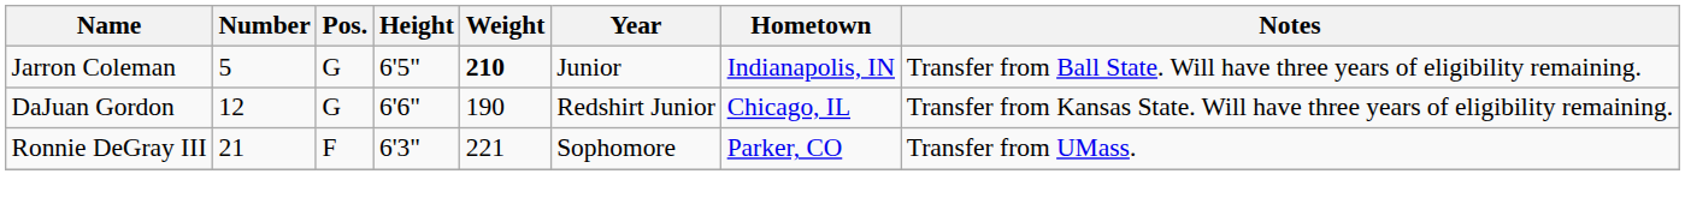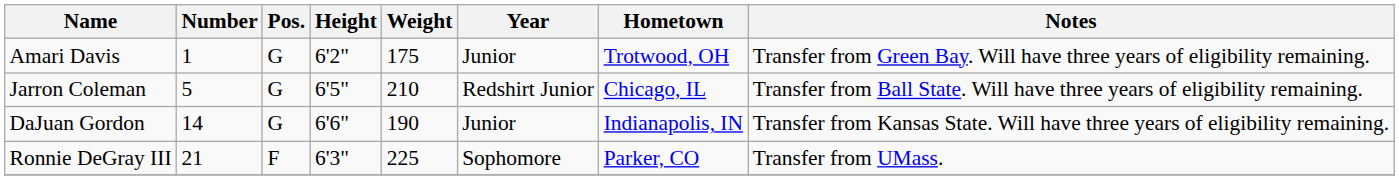 <table class="wikitable sortable" border="1">
 <tr>
 <th>Name</th>
 <th>Number</th>
 <th>Pos.</th>
 <th>Height</th>
 <th>Weight</th>
 <th>Year</th>
 <th>Hometown</th>
 <th class="unsortable">Notes</th>
 </tr>
 <tr>
+<td>Amari Davis</td>
+<td>1</td>
+<td>G</td>
+<td>6'2"</td>
+<td>175</td>
+<td>Junior</td>
+<td><a href='#'>Trotwood, OH</a></td>
+<td>Transfer from <a href='#'>Green Bay</a>. Will have three years of eligibility remaining.</td>
+</tr>
+<tr>
 <td>Jarron Coleman</td>
 <td>5</td>
 <td>G</td>
 <td>6'5"</td>
-<td><strong>210</strong></td>
-<td>Junior</td>
-<td><a href='#'>Indianapolis, IN</a></td>
+<td>210</td>
+<td>Redshirt Junior</td>
+<td><a href='#'>Chicago, IL</a></td>
 <td>Transfer from <a href='#'>Ball State</a>. Will have three years of eligibility remaining.</td>
 </tr>
 <tr>
 <td>DaJuan Gordon</td>
-<td>12</td>
+<td>14</td>
 <td>G</td>
 <td>6'6"</td>
 <td>190</td>
-<td>Redshirt Junior</td>
-<td><a href='#'>Chicago, IL</a></td>
+<td>Junior</td>
+<td><a href='#'>Indianapolis, IN</a></td>
 <td>Transfer from Kansas State. Will have three years of eligibility remaining.</td>
 </tr>
 <tr>
 <td>Ronnie DeGray III</td>
 <td>21</td>
 <td>F</td>
 <td>6'3"</td>
-<td>221</td>
+<td>225</td>
 <td>Sophomore</td>
 <td><a href='#'>Parker, CO</a></td>
 <td>Transfer from <a href='#'>UMass</a>.</td>
 </tr>
 <tr>
 </tr>
 </table>
